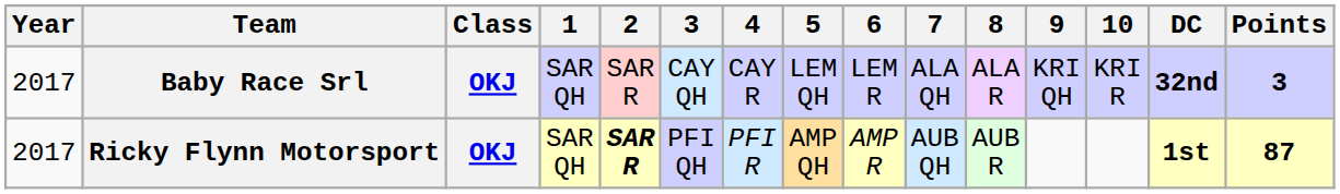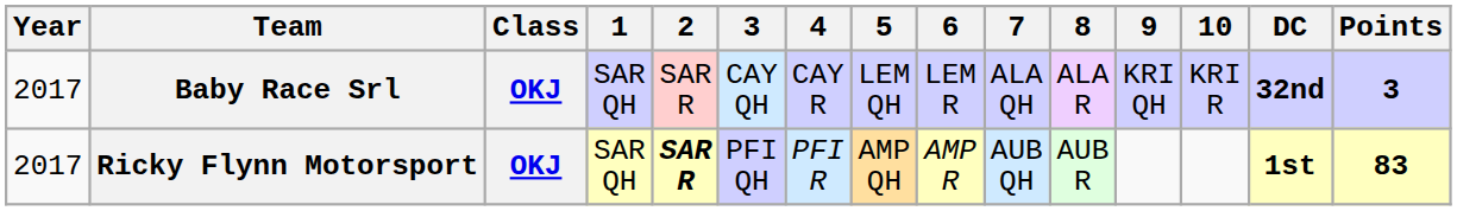 <table class="wikitable" style="text-align:center; font-size:85%">
 <tr>
 <th>Year</th>
 <th>Team</th>
 <th>Class</th>
 <th>1</th>
 <th>2</th>
 <th>3</th>
 <th>4</th>
 <th>5</th>
 <th>6</th>
 <th>7</th>
 <th>8</th>
 <th>9</th>
 <th>10</th>
 <th>DC</th>
 <th>Points</th>
 </tr>
 <tr>
 <td>2017</td>
 <th>Baby Race Srl</th>
 <th><a href='#'>OKJ</a></th>
 <td style="background:#CFCFFF;">SAR<br>QH<br></td>
 <td style="background:#FFCFCF;">SAR<br>R<br></td>
 <td style="background:#CFEAFF;">CAY<br>QH<br></td>
 <td style="background:#CFCFFF;">CAY<br>R<br></td>
 <td style="background:#CFCFFF;">LEM<br>QH<br></td>
 <td style="background:#CFCFFF;">LEM<br>R<br></td>
 <td style="background:#CFCFFF;">ALA<br>QH<br></td>
 <td style="background:#EFCFFF;">ALA<br>R<br></td>
 <td style="background:#CFCFFF;">KRI<br>QH<br></td>
 <td style="background:#CFCFFF;">KRI<br>R<br></td>
 <th style="background:#CFCFFF;">32nd</th>
 <th style="background:#CFCFFF;">3</th>
 </tr>
 <tr>
 <td>2017</td>
 <th nowrap>Ricky Flynn Motorsport</th>
 <th><a href='#'>OKJ</a></th>
 <td style="background:#FFFFBF;">SAR<br>QH<br></td>
 <td style="background:#FFFFBF;"><strong><em>SAR<br>R</em></strong><br></td>
 <td style="background:#CFCFFF;">PFI<br>QH<br></td>
 <td style="background:#CFEAFF;"><em>PFI<br>R</em><br></td>
 <td style="background:#FFDF9F;">AMP<br>QH<br></td>
 <td style="background:#FFFFBF;"><em>AMP<br>R</em><br></td>
 <td style="background:#CFEAFF;">AUB<br>QH<br></td>
 <td style="background:#DFFFDF;">AUB<br>R<br></td>
 <td></td>
 <td></td>
 <th style="background:#FFFFBF;">1st</th>
-<th style="background:#FFFFBF;">87</th>
+<th style="background:#FFFFBF;">83</th>
 </tr>
 </table>
